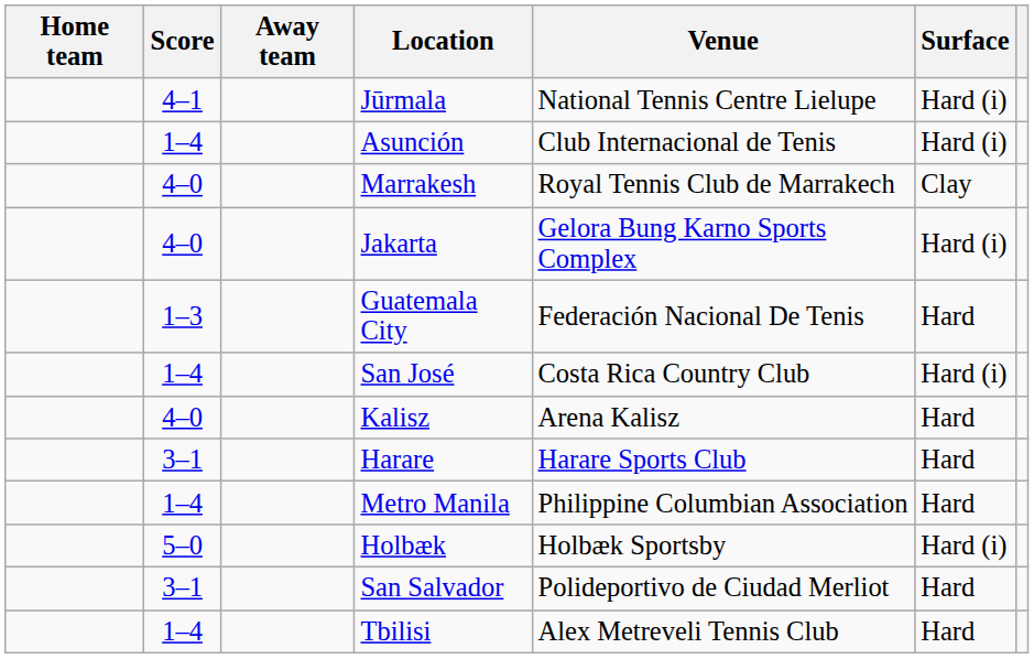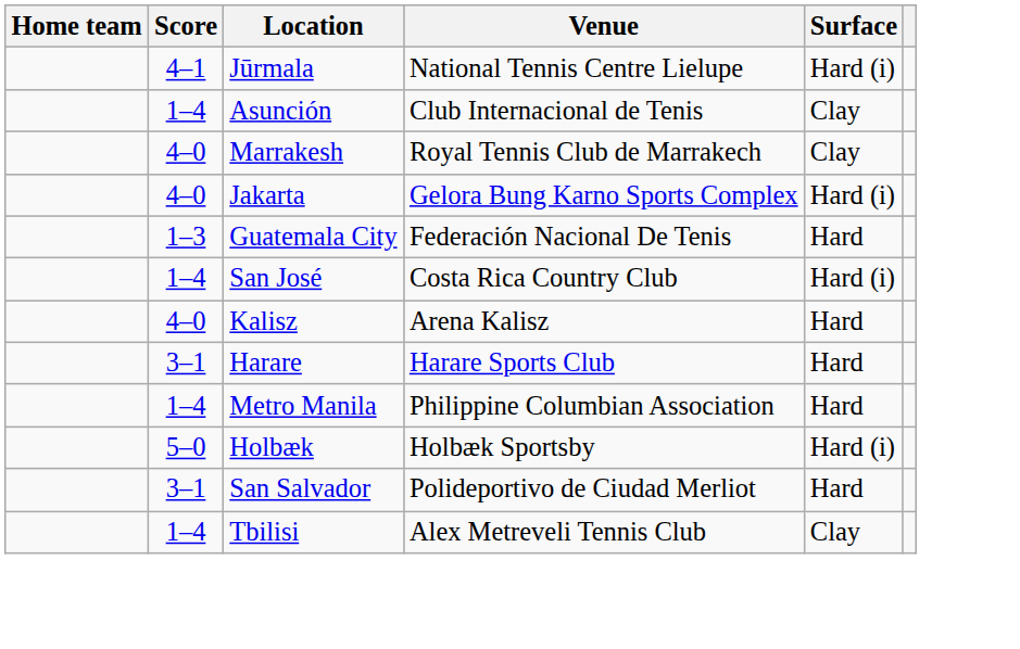 <table class="wikitable">
 <tr>
 <th>Home team</th>
 <th>Score</th>
-<th>Away team</th>
 <th>Location</th>
 <th>Venue</th>
 <th>Surface</th>
 <th></th>
 </tr>
 <tr>
 <td><strong></strong></td>
 <td style="text-align:center;"><a href='#'>4–1</a></td>
-<td></td>
 <td><a href='#'>Jūrmala</a></td>
 <td>National Tennis Centre Lielupe</td>
 <td>Hard (i)</td>
 <td></td>
 </tr>
 <tr>
 <td><strong></strong></td>
 <td style="text-align:center;"><a href='#'>1–4</a></td>
-<td></td>
 <td><a href='#'>Asunción</a></td>
 <td>Club Internacional de Tenis</td>
-<td>Hard (i)</td>
+<td>Clay</td>
 <td></td>
 </tr>
 <tr>
 <td><strong></strong></td>
 <td style="text-align:center;"><a href='#'>4–0</a></td>
-<td></td>
 <td><a href='#'>Marrakesh</a></td>
 <td>Royal Tennis Club de Marrakech</td>
 <td>Clay</td>
 <td></td>
 </tr>
 <tr>
 <td><strong></strong></td>
 <td style="text-align:center;"><a href='#'>4–0</a></td>
-<td></td>
 <td><a href='#'>Jakarta</a></td>
 <td><a href='#'>Gelora Bung Karno Sports Complex</a></td>
 <td>Hard (i)</td>
 <td></td>
 </tr>
 <tr>
 <td></td>
 <td style="text-align:center;"><a href='#'>1–3</a></td>
-<td><strong></strong></td>
 <td><a href='#'>Guatemala City</a></td>
 <td>Federación Nacional De Tenis</td>
 <td>Hard</td>
 <td></td>
 </tr>
 <tr>
 <td></td>
 <td style="text-align:center;"><a href='#'>1–4</a></td>
-<td><strong></strong></td>
 <td><a href='#'>San José</a></td>
 <td>Costa Rica Country Club</td>
 <td>Hard (i)</td>
 <td></td>
 </tr>
 <tr>
 <td><strong></strong></td>
 <td style="text-align:center;"><a href='#'>4–0</a></td>
-<td></td>
 <td><a href='#'>Kalisz</a></td>
 <td>Arena Kalisz</td>
 <td>Hard</td>
 <td></td>
 </tr>
 <tr>
 <td><strong></strong></td>
 <td style="text-align:center;"><a href='#'>3–1</a></td>
-<td></td>
 <td><a href='#'>Harare</a></td>
 <td><a href='#'>Harare Sports Club</a></td>
 <td>Hard</td>
 <td></td>
 </tr>
 <tr>
 <td></td>
 <td style="text-align:center;"><a href='#'>1–4</a></td>
-<td><strong></strong></td>
 <td><a href='#'>Metro Manila</a></td>
 <td>Philippine Columbian Association</td>
 <td>Hard</td>
 <td></td>
 </tr>
 <tr>
 <td><strong></strong></td>
 <td style="text-align:center;"><a href='#'>5–0</a></td>
-<td></td>
 <td><a href='#'>Holbæk</a></td>
 <td>Holbæk Sportsby</td>
 <td>Hard (i)</td>
 <td></td>
 </tr>
 <tr>
 <td><strong></strong></td>
 <td style="text-align:center;"><a href='#'>3–1</a></td>
-<td></td>
 <td><a href='#'>San Salvador</a></td>
 <td>Polideportivo de Ciudad Merliot</td>
 <td>Hard</td>
 <td></td>
 </tr>
 <tr>
 <td></td>
 <td style="text-align:center;"><a href='#'>1–4</a></td>
-<td><strong></strong></td>
 <td><a href='#'>Tbilisi</a></td>
 <td>Alex Metreveli Tennis Club</td>
-<td>Hard</td>
+<td>Clay</td>
 <td></td>
 </tr>
 </table>
